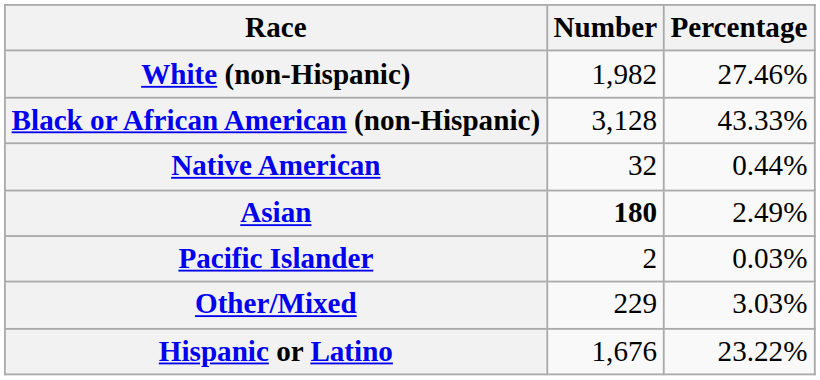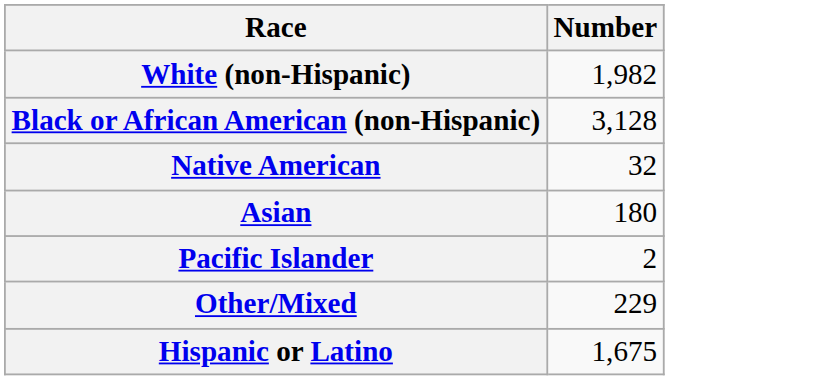 <table class="wikitable" style="text-align:right">
 <tr>
 <th scope="col">Race</th>
 <th scope="col">Number</th>
-<th scope="col">Percentage</th>
 </tr>
 <tr>
 <th scope="row"><a href='#'>White</a> (non-Hispanic)</th>
 <td>1,982</td>
-<td>27.46%</td>
 </tr>
 <tr>
 <th scope="row"><a href='#'>Black or African American</a> (non-Hispanic)</th>
 <td>3,128</td>
-<td>43.33%</td>
 </tr>
 <tr>
 <th scope="row"><a href='#'>Native American</a></th>
 <td>32</td>
-<td>0.44%</td>
 </tr>
 <tr>
 <th scope="row"><a href='#'>Asian</a></th>
-<td><strong>180</strong></td>
-<td>2.49%</td>
+<td>180</td>
 </tr>
 <tr>
 <th scope="row"><a href='#'>Pacific Islander</a></th>
 <td>2</td>
-<td>0.03%</td>
 </tr>
 <tr>
 <th scope="row"><a href='#'>Other/Mixed</a></th>
 <td>229</td>
-<td>3.03%</td>
 </tr>
 <tr>
 <th scope="row"><a href='#'>Hispanic</a> or <a href='#'>Latino</a></th>
-<td>1,676</td>
-<td>23.22%</td>
+<td>1,675</td>
 </tr>
 </table>
